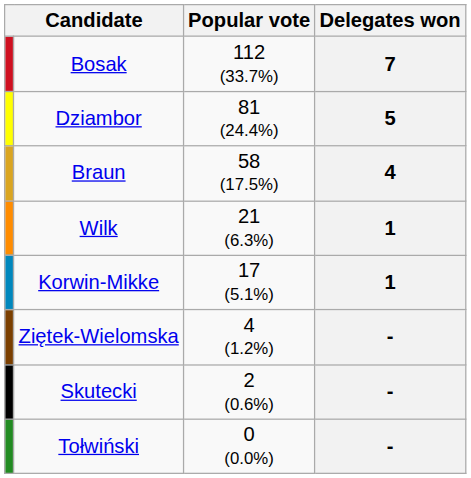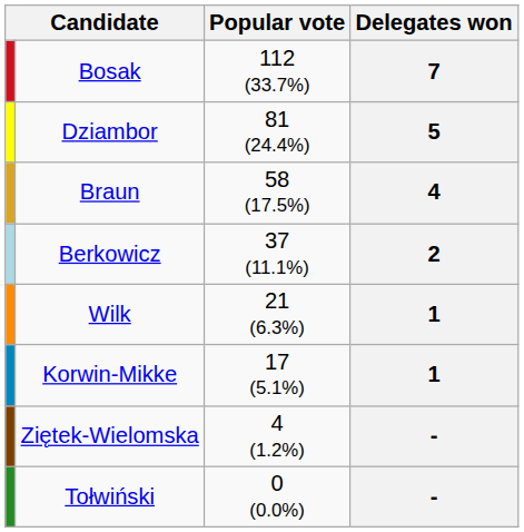 <table class="wikitable sortable" style="text-align:center;">
 <tr>
 <th colspan=2>Candidate</th>
 <th>Popular vote</th>
 <th>Delegates won</th>
 </tr>
 <tr>
 <td style="background:#CF1020;"></td>
 <td><a href='#'>Bosak</a></td>
 <td>112<br><small>(33.7%)</small></td>
 <th scope="row" data-sort-value="7">7</th>
 </tr>
 <tr>
 <td style="background:#FFFF00;"></td>
 <td><a href='#'>Dziambor</a></td>
 <td>81<br><small>(24.4%)</small></td>
 <th scope="row" data-sort-value="5">5</th>
 </tr>
 <tr>
 <td style="background:#DAA520;"></td>
 <td><a href='#'>Braun</a></td>
 <td>58<br><small>(17.5%)</small></td>
 <th scope="row" data-sort-value="4">4</th>
 </tr>
 <tr>
+<td style="background:#ADD8E6;"></td>
+<td><a href='#'>Berkowicz</a></td>
+<td>37<br><small>(11.1%)</small></td>
+<th scope="row" data-sort-value="2">2</th>
+</tr>
+<tr>
 <td style="background:#FF8C00;"></td>
 <td><a href='#'>Wilk</a></td>
 <td>21<br><small>(6.3%)</small></td>
 <th scope="row" data-sort-value="1">1</th>
 </tr>
 <tr>
 <td style="background:#0087BD;"></td>
 <td><a href='#'>Korwin-Mikke</a></td>
 <td>17<br><small>(5.1%)</small></td>
 <th scope="row" data-sort-value="1">1</th>
 </tr>
 <tr>
 <td style="background:#7B3F00;"></td>
 <td><a href='#'>Ziętek-Wielomska</a></td>
 <td>4<br><small>(1.2%)</small></td>
 <th scope="row" data-sort-value="-">-</th>
 </tr>
 <tr>
-<td style="background:#000000;"></td>
-<td><a href='#'>Skutecki</a></td>
-<td>2<br><small>(0.6%)</small></td>
-<th scope="row" data-sort-value="-">-</th>
-</tr>
-<tr>
 <td style="background:#228B22;"></td>
 <td><a href='#'>Tołwiński</a></td>
 <td>0<br><small>(0.0%)</small></td>
 <th scope="row" data-sort-value="-">-</th>
 </tr>
 </table>
